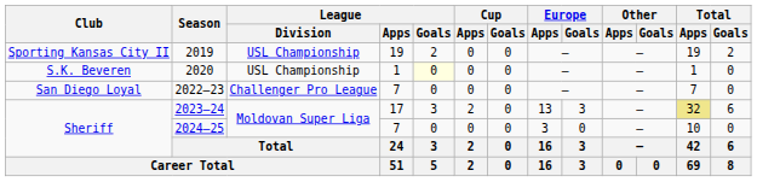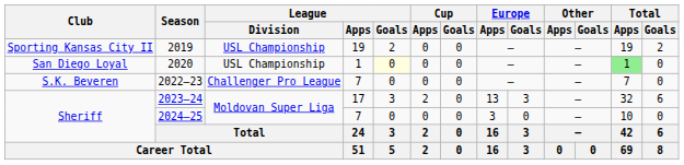 <table class="wikitable" style="text-align:center">
 <tr>
 <th rowspan="2">Club</th>
 <th rowspan="2">Season</th>
 <th colspan="3">League</th>
 <th colspan="2">Cup</th>
 <th colspan="2"><a href='#'>Europe</a></th>
 <th colspan="2">Other</th>
 <th colspan="2">Total</th>
 </tr>
 <tr>
 <th>Division</th>
 <th>Apps</th>
 <th>Goals</th>
 <th>Apps</th>
 <th>Goals</th>
 <th>Apps</th>
 <th>Goals</th>
 <th>Apps</th>
 <th>Goals</th>
 <th>Apps</th>
 <th>Goals</th>
 </tr>
 <tr>
 <td><a href='#'>Sporting Kansas City II</a></td>
 <td>2019</td>
 <td><a href='#'>USL Championship</a></td>
 <td>19</td>
 <td>2</td>
 <td>0</td>
 <td>0</td>
 <td colspan="2">—</td>
 <td colspan="2">—</td>
 <td>19</td>
 <td>2</td>
 </tr>
 <tr>
-<td><a href='#'>S.K. Beveren</a></td>
+<td><a href='#'>San Diego Loyal</a></td>
 <td>2020</td>
 <td>USL Championship</td>
 <td>1</td>
 <td style="background: lightyellow;">0</td>
 <td>0</td>
 <td>0</td>
 <td colspan="2">—</td>
 <td colspan="2">—</td>
-<td>1</td>
+<td style="background: lightgreen;">1</td>
 <td>0</td>
 </tr>
 <tr>
-<td><a href='#'>San Diego Loyal</a></td>
+<td><a href='#'>S.K. Beveren</a></td>
 <td>2022–23</td>
 <td><a href='#'>Challenger Pro League</a></td>
 <td>7</td>
 <td>0</td>
 <td>0</td>
 <td>0</td>
 <td colspan="2">—</td>
 <td colspan="2">—</td>
 <td>7</td>
 <td>0</td>
 </tr>
 <tr>
 <td rowspan="3"><a href='#'>Sheriff</a></td>
 <td><a href='#'>2023–24</a></td>
 <td rowspan="2"><a href='#'>Moldovan Super Liga</a></td>
 <td>17</td>
 <td>3</td>
 <td>2</td>
 <td>0</td>
 <td>13</td>
 <td>3</td>
 <td colspan="2">—</td>
-<td style="background: khaki;">32</td>
+<td>32</td>
 <td>6</td>
 </tr>
 <tr>
 <td><a href='#'>2024–25</a></td>
 <td>7</td>
 <td>0</td>
 <td>0</td>
 <td>0</td>
 <td>3</td>
 <td>0</td>
 <td colspan="2">—</td>
 <td>10</td>
 <td>0</td>
 </tr>
 <tr>
 <th colspan="2">Total</th>
 <th>24</th>
 <th>3</th>
 <th>2</th>
 <th>0</th>
 <th>16</th>
 <th>3</th>
 <th colspan="2">—</th>
 <th>42</th>
 <th>6</th>
 </tr>
 <tr>
 <th colspan="3">Career Total</th>
 <th>51</th>
 <th>5</th>
 <th>2</th>
 <th>0</th>
 <th>16</th>
 <th>3</th>
 <th>0</th>
 <th>0</th>
 <th>69</th>
 <th>8</th>
 </tr>
 </table>
